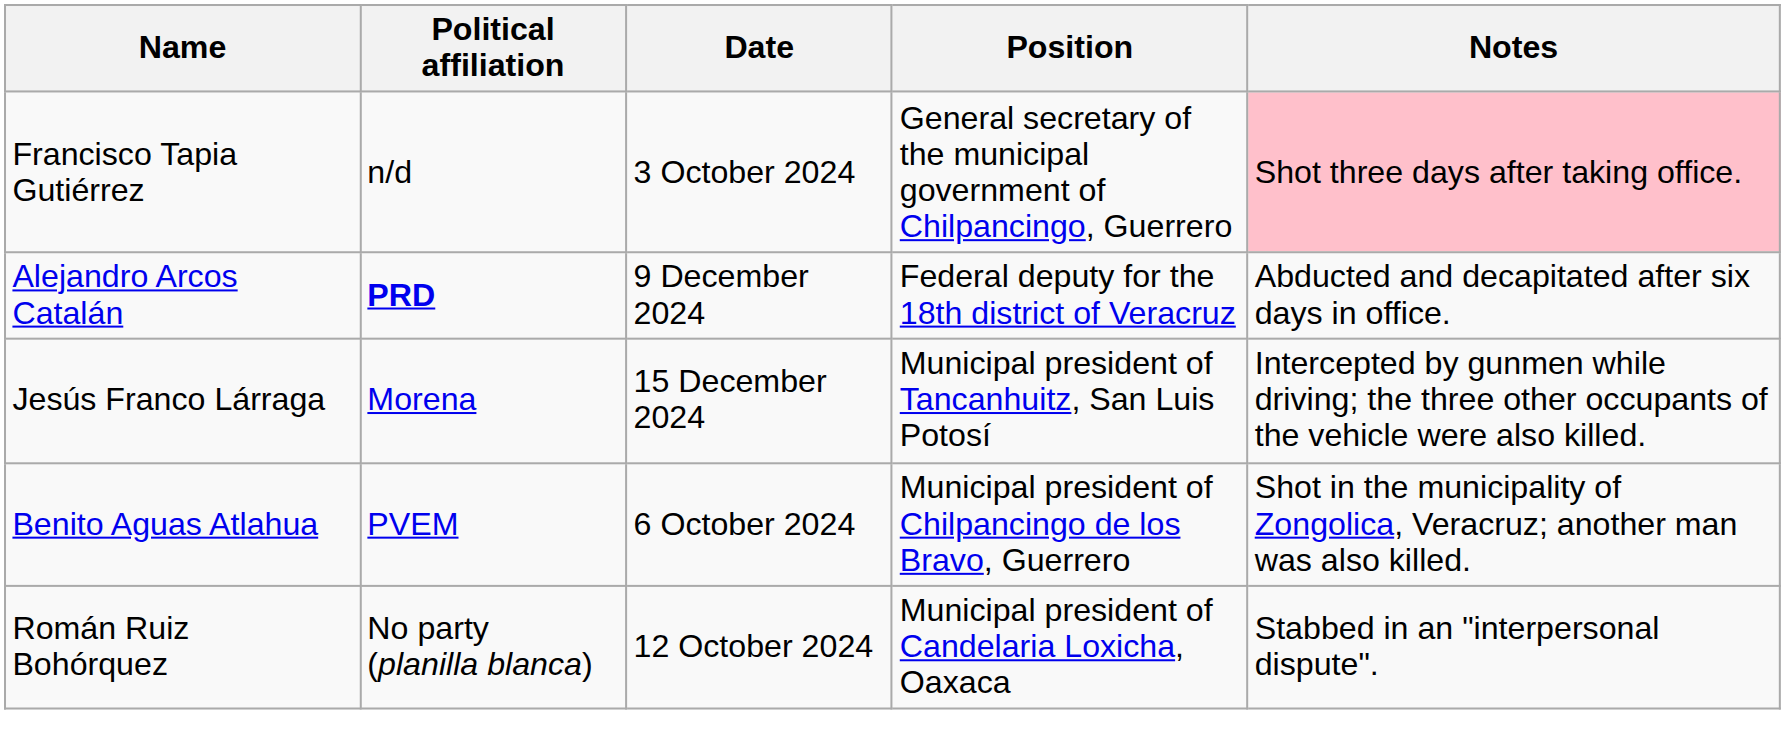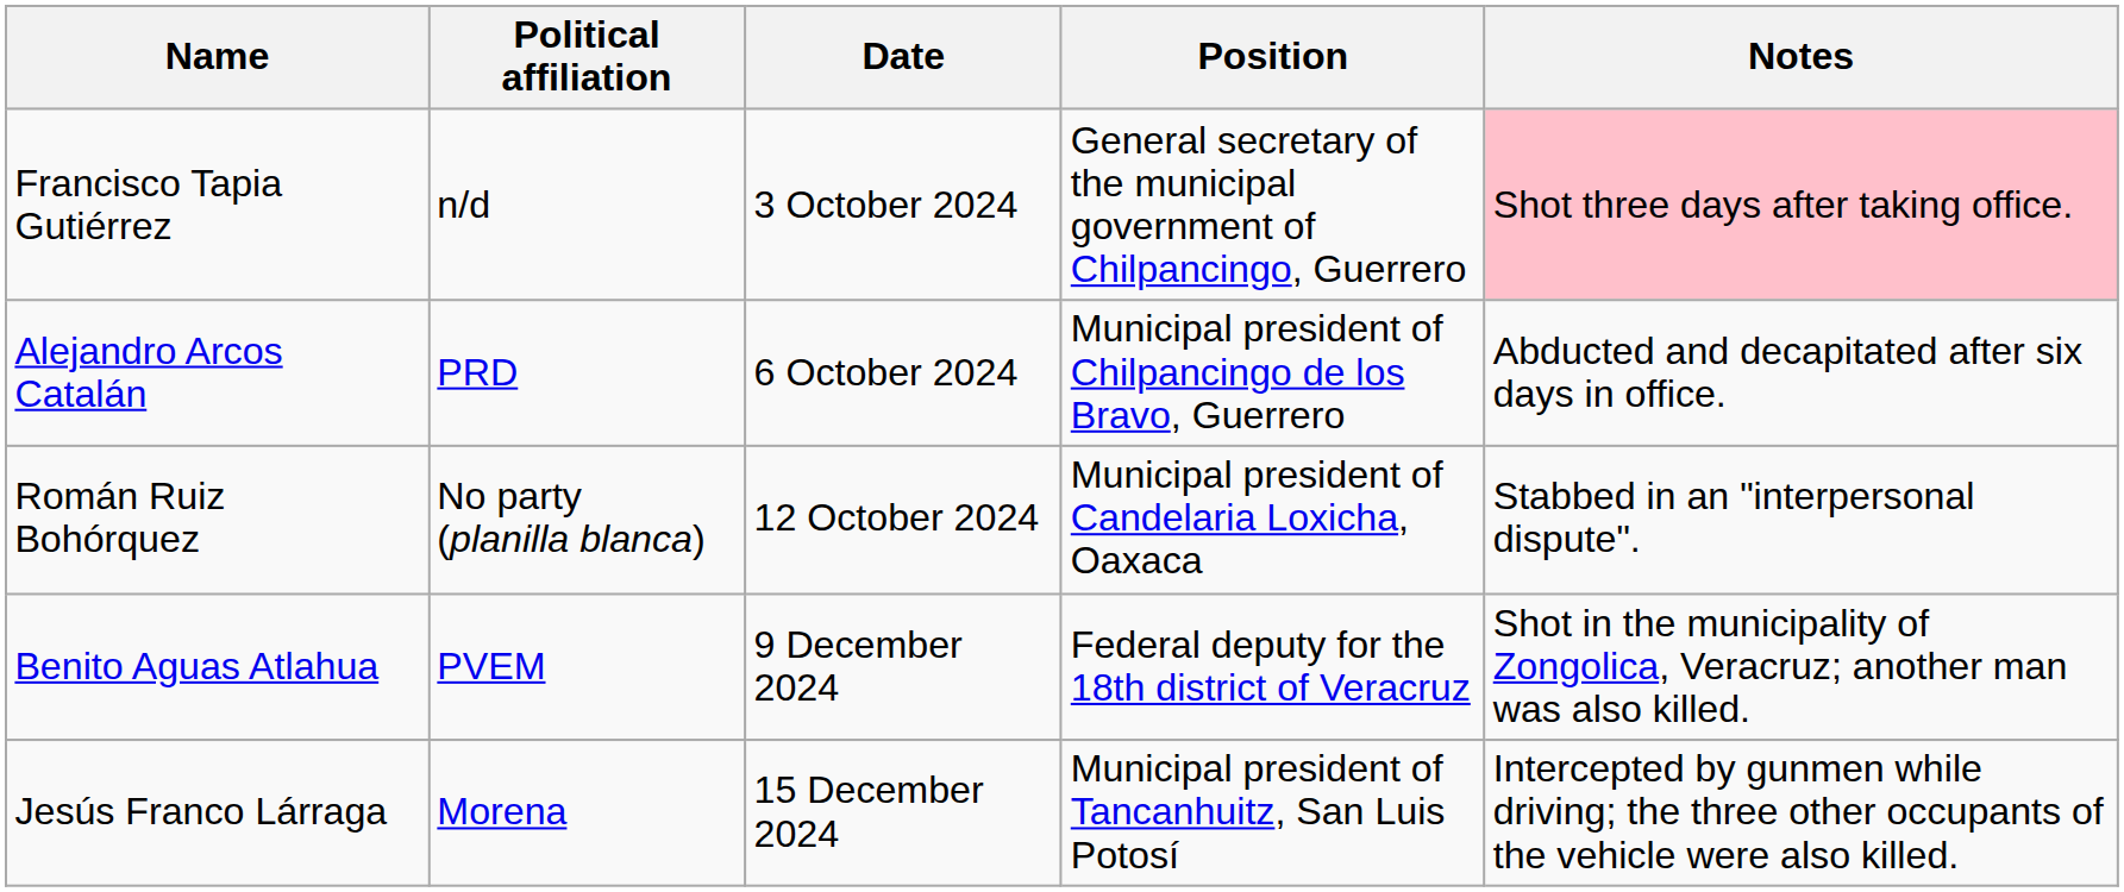 <table class="wikitable" style="width:100%">
 <tr>
 <th style="width:20%">Name</th>
 <th style="width:15%">Political affiliation</th>
 <th style="width:15%">Date</th>
 <th style="width:20%">Position</th>
 <th style="width:30%">Notes</th>
 </tr>
 <tr>
 <td>Francisco Tapia Gutiérrez</td>
 <td>n/d</td>
 <td>3 October  2024</td>
 <td>General secretary of the municipal government of <a href='#'>Chilpancingo</a>, Guerrero</td>
 <td style="background: pink;">Shot three days after taking office.</td>
 </tr>
 <tr>
 <td><a href='#'>Alejandro Arcos Catalán</a></td>
-<td><strong><a href='#'>PRD</a></strong></td>
+<td><a href='#'>PRD</a></td>
+<td>6 October 2024</td>
+<td>Municipal president of <a href='#'>Chilpancingo de los Bravo</a>, Guerrero</td>
+<td>Abducted and decapitated after six days in office.</td>
+</tr>
+<tr>
+<td>Román Ruiz Bohórquez</td>
+<td>No party<br>(<em>planilla blanca</em>)</td>
+<td>12 October 2024</td>
+<td>Municipal president of <a href='#'>Candelaria Loxicha</a>, Oaxaca</td>
+<td>Stabbed in an "interpersonal dispute".</td>
+</tr>
+<tr>
+<td><a href='#'>Benito Aguas Atlahua</a></td>
+<td><a href='#'>PVEM</a></td>
 <td>9 December 2024</td>
 <td>Federal deputy for the <a href='#'>18th district of Veracruz</a></td>
-<td>Abducted and decapitated after six days in office.</td>
+<td>Shot in the municipality of <a href='#'>Zongolica</a>, Veracruz; another man was also killed.</td>
 </tr>
 <tr>
 <td>Jesús Franco Lárraga</td>
 <td><a href='#'>Morena</a></td>
 <td>15 December 2024</td>
 <td>Municipal president of <a href='#'>Tancanhuitz</a>, San Luis Potosí</td>
 <td>Intercepted by gunmen while driving; the three other occupants of the vehicle were also killed.</td>
 </tr>
-<tr>
-<td><a href='#'>Benito Aguas Atlahua</a></td>
-<td><a href='#'>PVEM</a></td>
-<td>6 October 2024</td>
-<td>Municipal president of <a href='#'>Chilpancingo de los Bravo</a>, Guerrero</td>
-<td>Shot in the municipality of <a href='#'>Zongolica</a>, Veracruz; another man was also killed.</td>
-</tr>
-<tr>
-<td>Román Ruiz Bohórquez</td>
-<td>No party<br>(<em>planilla blanca</em>)</td>
-<td>12 October 2024</td>
-<td>Municipal president of <a href='#'>Candelaria Loxicha</a>, Oaxaca</td>
-<td>Stabbed in an "interpersonal dispute".</td>
-</tr>
 </table>
